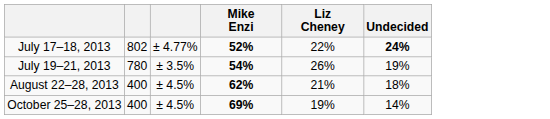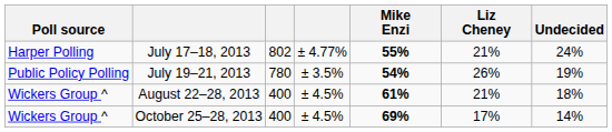 <table class="wikitable" style="text-align:center">
 <tr valign= bottom>
+<th>Poll source</th>
 <th></th>
 <th></th>
 <th></th>
 <th style="width:100px;">Mike<br>Enzi</th>
 <th style="width:100px;">Liz<br>Cheney</th>
 <th>Undecided</th>
 </tr>
 <tr>
+<td align=left><a href='#'>Harper Polling</a></td>
 <td>July 17–18, 2013</td>
 <td>802</td>
 <td>± 4.77%</td>
-<td><strong>52%</strong></td>
-<td>22%</td>
-<td><strong>24%</strong></td>
+<td><strong>55%</strong></td>
+<td>21%</td>
+<td>24%</td>
 </tr>
 <tr>
+<td align=left><a href='#'>Public Policy Polling</a></td>
 <td>July 19–21, 2013</td>
 <td>780</td>
 <td>± 3.5%</td>
 <td><strong>54%</strong></td>
 <td>26%</td>
 <td>19%</td>
 </tr>
 <tr>
+<td align=left><a href='#'>Wickers Group </a>^</td>
 <td>August 22–28, 2013</td>
 <td>400</td>
 <td>± 4.5%</td>
-<td><strong>62%</strong></td>
+<td><strong>61%</strong></td>
 <td>21%</td>
 <td>18%</td>
 </tr>
 <tr>
+<td align=left><a href='#'>Wickers Group </a>^</td>
 <td>October 25–28, 2013</td>
 <td>400</td>
 <td>± 4.5%</td>
 <td><strong>69%</strong></td>
-<td>19%</td>
+<td>17%</td>
 <td>14%</td>
 </tr>
 </table>
